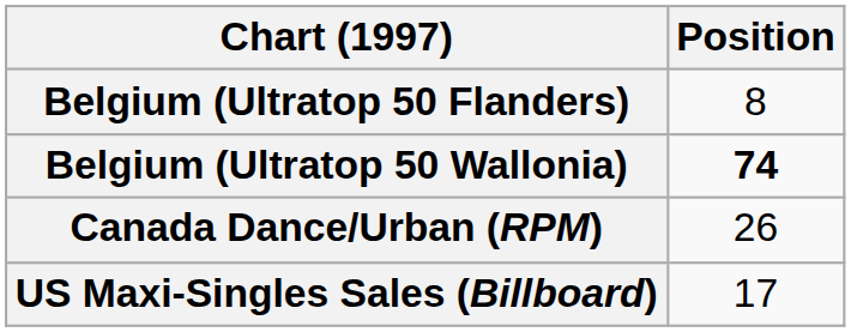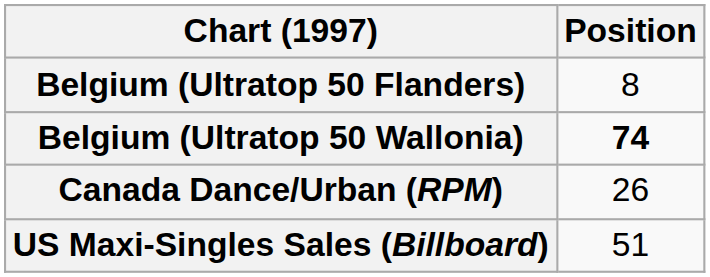 <table class="wikitable sortable plainrowheaders" style="text-align:center">
 <tr>
 <th>Chart (1997)</th>
 <th>Position</th>
 </tr>
 <tr>
 <th scope="row">Belgium (Ultratop 50 Flanders)</th>
 <td>8</td>
 </tr>
 <tr>
 <th scope="row">Belgium (Ultratop 50 Wallonia)</th>
 <td><strong>74</strong></td>
 </tr>
 <tr>
 <th scope="row">Canada Dance/Urban (<em>RPM</em>)</th>
 <td>26</td>
 </tr>
 <tr>
 <th scope="row">US Maxi-Singles Sales (<em>Billboard</em>)</th>
-<td>17</td>
+<td>51</td>
 </tr>
 </table>
